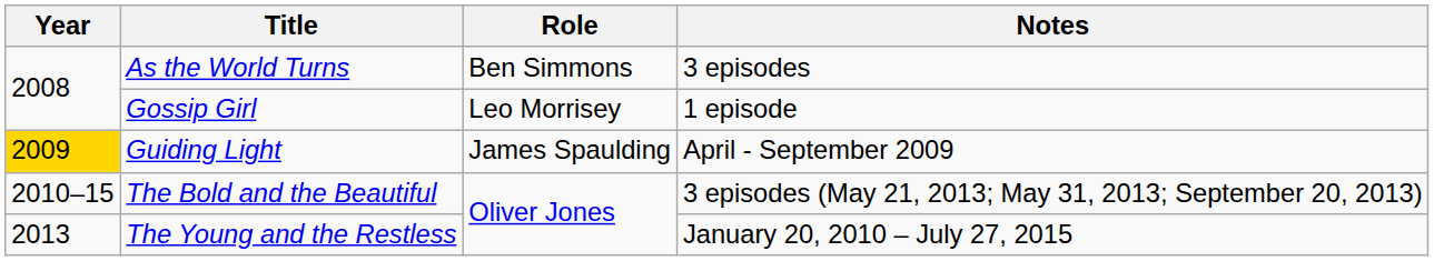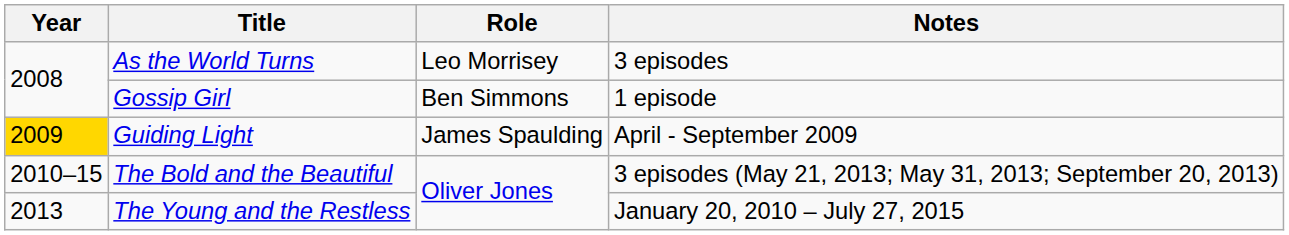 <table class="wikitable sortable plainrowheaders">
 <tr>
 <th scope="col">Year</th>
 <th scope="col">Title</th>
 <th scope="col">Role</th>
 <th scope="col" class="unsortable">Notes</th>
 </tr>
 <tr>
 <td rowspan="2">2008</td>
 <td><em><a href='#'>As the World Turns</a></em></td>
-<td>Ben Simmons</td>
+<td>Leo Morrisey</td>
 <td>3 episodes</td>
 </tr>
 <tr>
 <td><em><a href='#'>Gossip Girl</a></em></td>
-<td>Leo Morrisey</td>
+<td>Ben Simmons</td>
 <td>1 episode</td>
 </tr>
 <tr>
 <td style="background: gold;">2009</td>
 <td><em><a href='#'>Guiding Light</a></em></td>
 <td>James Spaulding</td>
 <td>April - September 2009</td>
 </tr>
 <tr>
 <td>2010–15</td>
 <td><em><a href='#'>The Bold and the Beautiful</a></em></td>
 <td rowspan="2"><a href='#'>Oliver Jones</a></td>
 <td>3 episodes (May 21, 2013; May 31, 2013; September 20, 2013)</td>
 </tr>
 <tr>
 <td>2013</td>
 <td><em><a href='#'>The Young and the Restless</a></em></td>
 <td>January 20, 2010 – July 27, 2015</td>
 </tr>
 </table>
